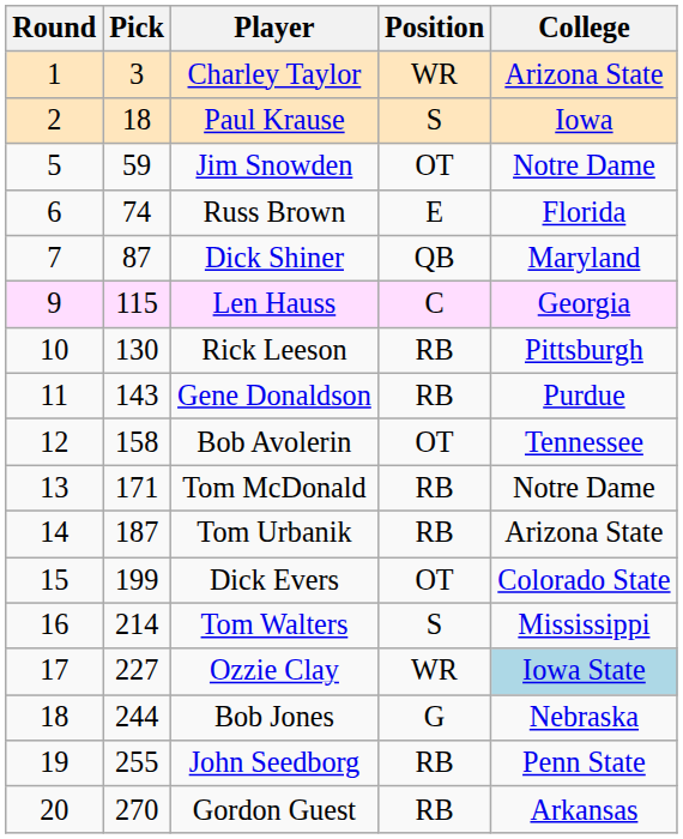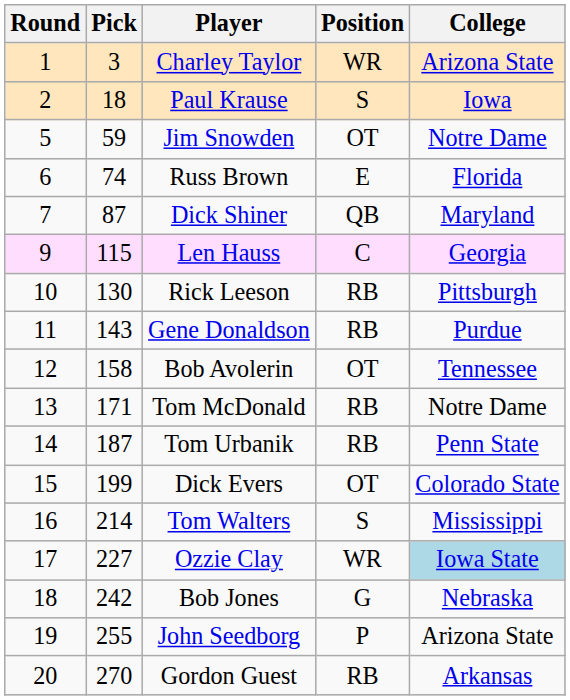 <table class="wikitable sortable sortable"  style="text-align:center;">
 <tr>
 <th>Round</th>
 <th>Pick</th>
 <th>Player</th>
 <th>Position</th>
 <th>College</th>
 </tr>
 <tr style="background:#ffe6bd;">
 <td>1</td>
 <td>3</td>
 <td><a href='#'>Charley Taylor</a></td>
 <td>WR</td>
 <td><a href='#'>Arizona State</a></td>
 </tr>
 <tr style="background:#ffe6bd;">
 <td>2</td>
 <td>18</td>
 <td><a href='#'>Paul Krause</a></td>
 <td>S</td>
 <td><a href='#'>Iowa</a></td>
 </tr>
 <tr>
 <td>5</td>
 <td>59</td>
 <td><a href='#'>Jim Snowden</a></td>
 <td>OT</td>
 <td><a href='#'>Notre Dame</a></td>
 </tr>
 <tr>
 <td>6</td>
 <td>74</td>
 <td>Russ Brown</td>
 <td>E</td>
 <td><a href='#'>Florida</a></td>
 </tr>
 <tr>
 <td>7</td>
 <td>87</td>
 <td><a href='#'>Dick Shiner</a></td>
 <td>QB</td>
 <td><a href='#'>Maryland</a></td>
 </tr>
 <tr style="background:#fdf;">
 <td>9</td>
 <td>115</td>
 <td><a href='#'>Len Hauss</a></td>
 <td>C</td>
 <td><a href='#'>Georgia</a></td>
 </tr>
 <tr>
 <td>10</td>
 <td>130</td>
 <td>Rick Leeson</td>
 <td>RB</td>
 <td><a href='#'>Pittsburgh</a></td>
 </tr>
 <tr>
 <td>11</td>
 <td>143</td>
 <td><a href='#'>Gene Donaldson</a></td>
 <td>RB</td>
 <td><a href='#'>Purdue</a></td>
 </tr>
 <tr>
 <td>12</td>
 <td>158</td>
 <td>Bob Avolerin</td>
 <td>OT</td>
 <td><a href='#'>Tennessee</a></td>
 </tr>
 <tr>
 <td>13</td>
 <td>171</td>
 <td>Tom McDonald</td>
 <td>RB</td>
 <td>Notre Dame</td>
 </tr>
 <tr>
 <td>14</td>
 <td>187</td>
 <td>Tom Urbanik</td>
 <td>RB</td>
-<td>Arizona State</td>
+<td><a href='#'>Penn State</a></td>
 </tr>
 <tr>
 <td>15</td>
 <td>199</td>
 <td>Dick Evers</td>
 <td>OT</td>
 <td><a href='#'>Colorado State</a></td>
 </tr>
 <tr>
 <td>16</td>
 <td>214</td>
 <td><a href='#'>Tom Walters</a></td>
 <td>S</td>
 <td><a href='#'>Mississippi</a></td>
 </tr>
 <tr>
 <td>17</td>
 <td>227</td>
 <td><a href='#'>Ozzie Clay</a></td>
 <td>WR</td>
 <td style="background: lightblue;"><a href='#'>Iowa State</a></td>
 </tr>
 <tr>
 <td>18</td>
-<td>244</td>
+<td>242</td>
 <td>Bob Jones</td>
 <td>G</td>
 <td><a href='#'>Nebraska</a></td>
 </tr>
 <tr>
 <td>19</td>
 <td>255</td>
 <td><a href='#'>John Seedborg</a></td>
-<td>RB</td>
-<td><a href='#'>Penn State</a></td>
+<td>P</td>
+<td>Arizona State</td>
 </tr>
 <tr>
 <td>20</td>
 <td>270</td>
 <td>Gordon Guest</td>
 <td>RB</td>
 <td><a href='#'>Arkansas</a></td>
 </tr>
 </table>
